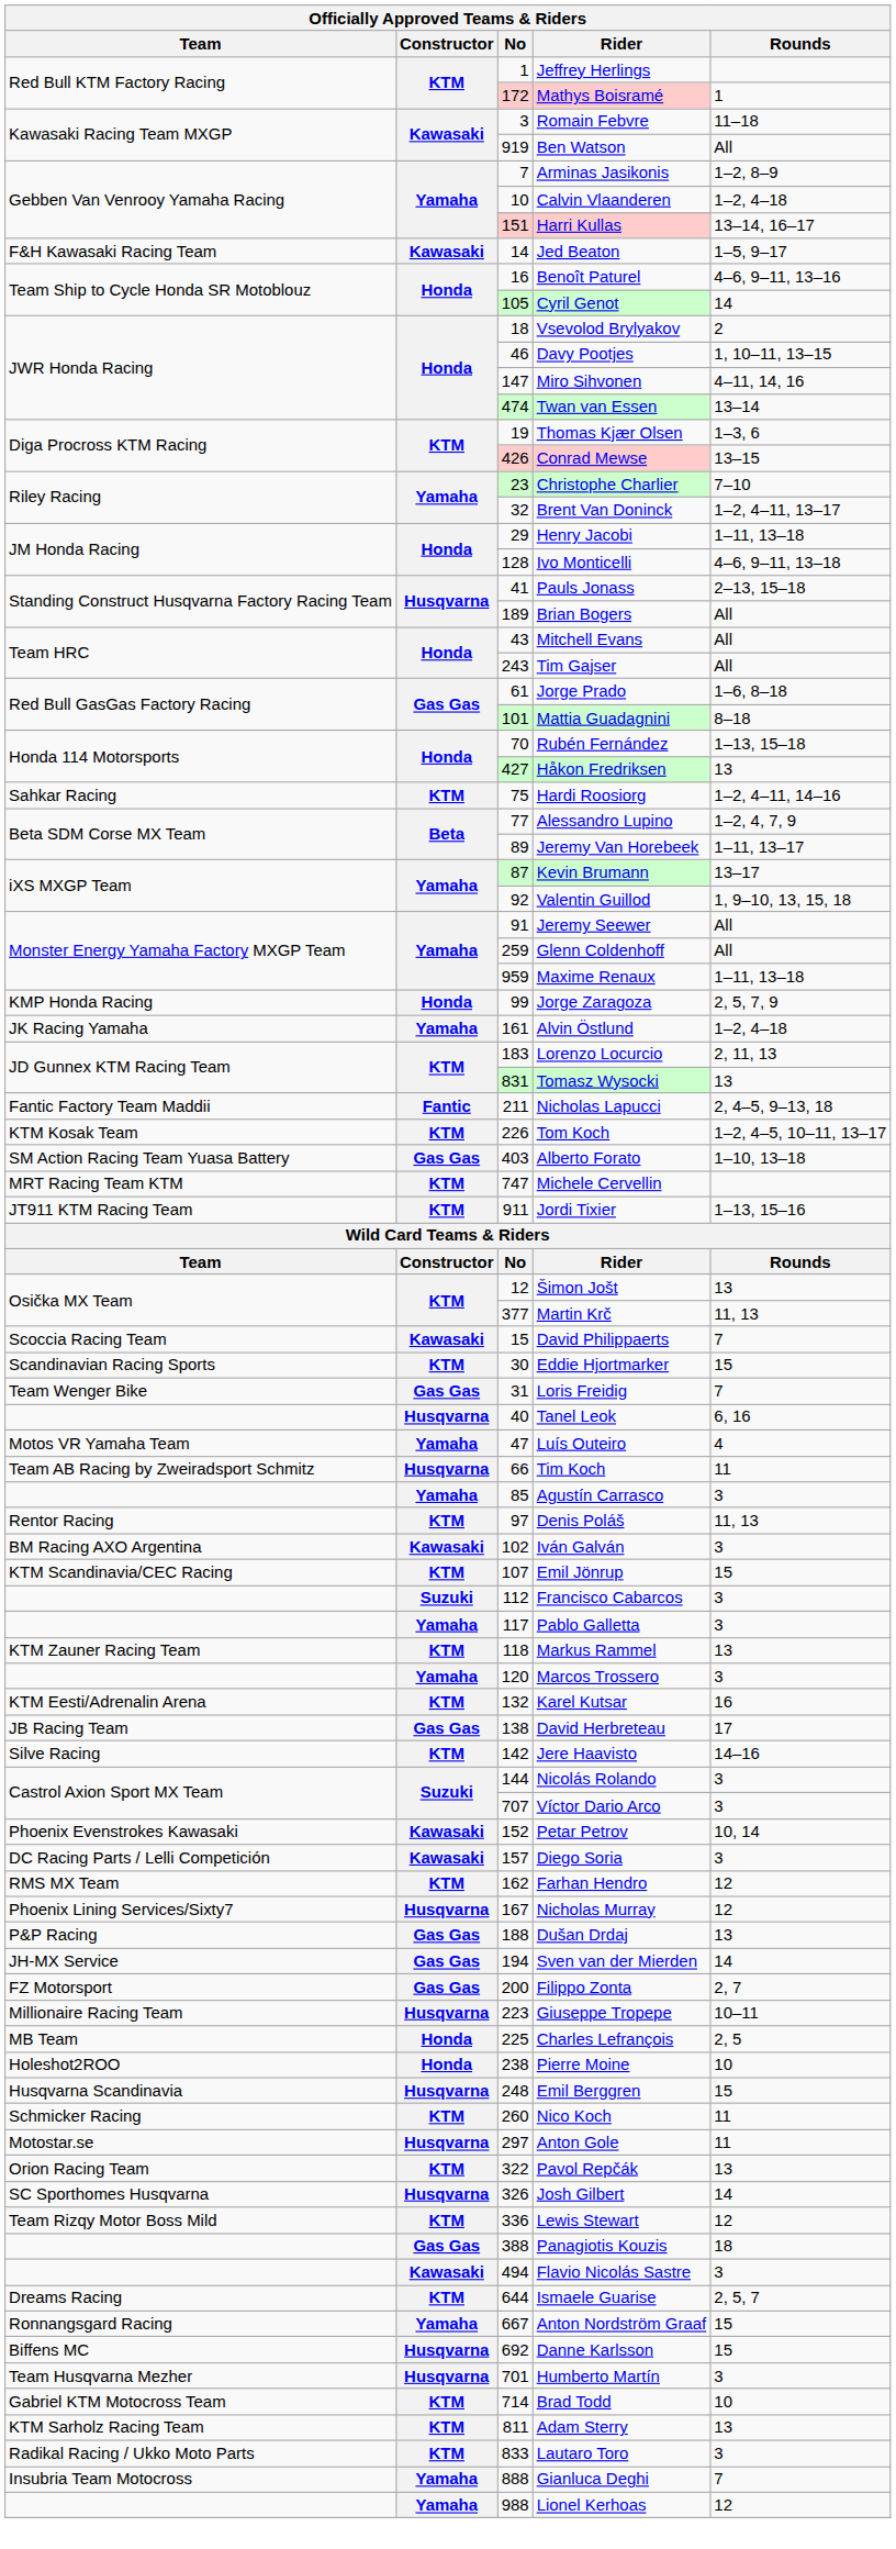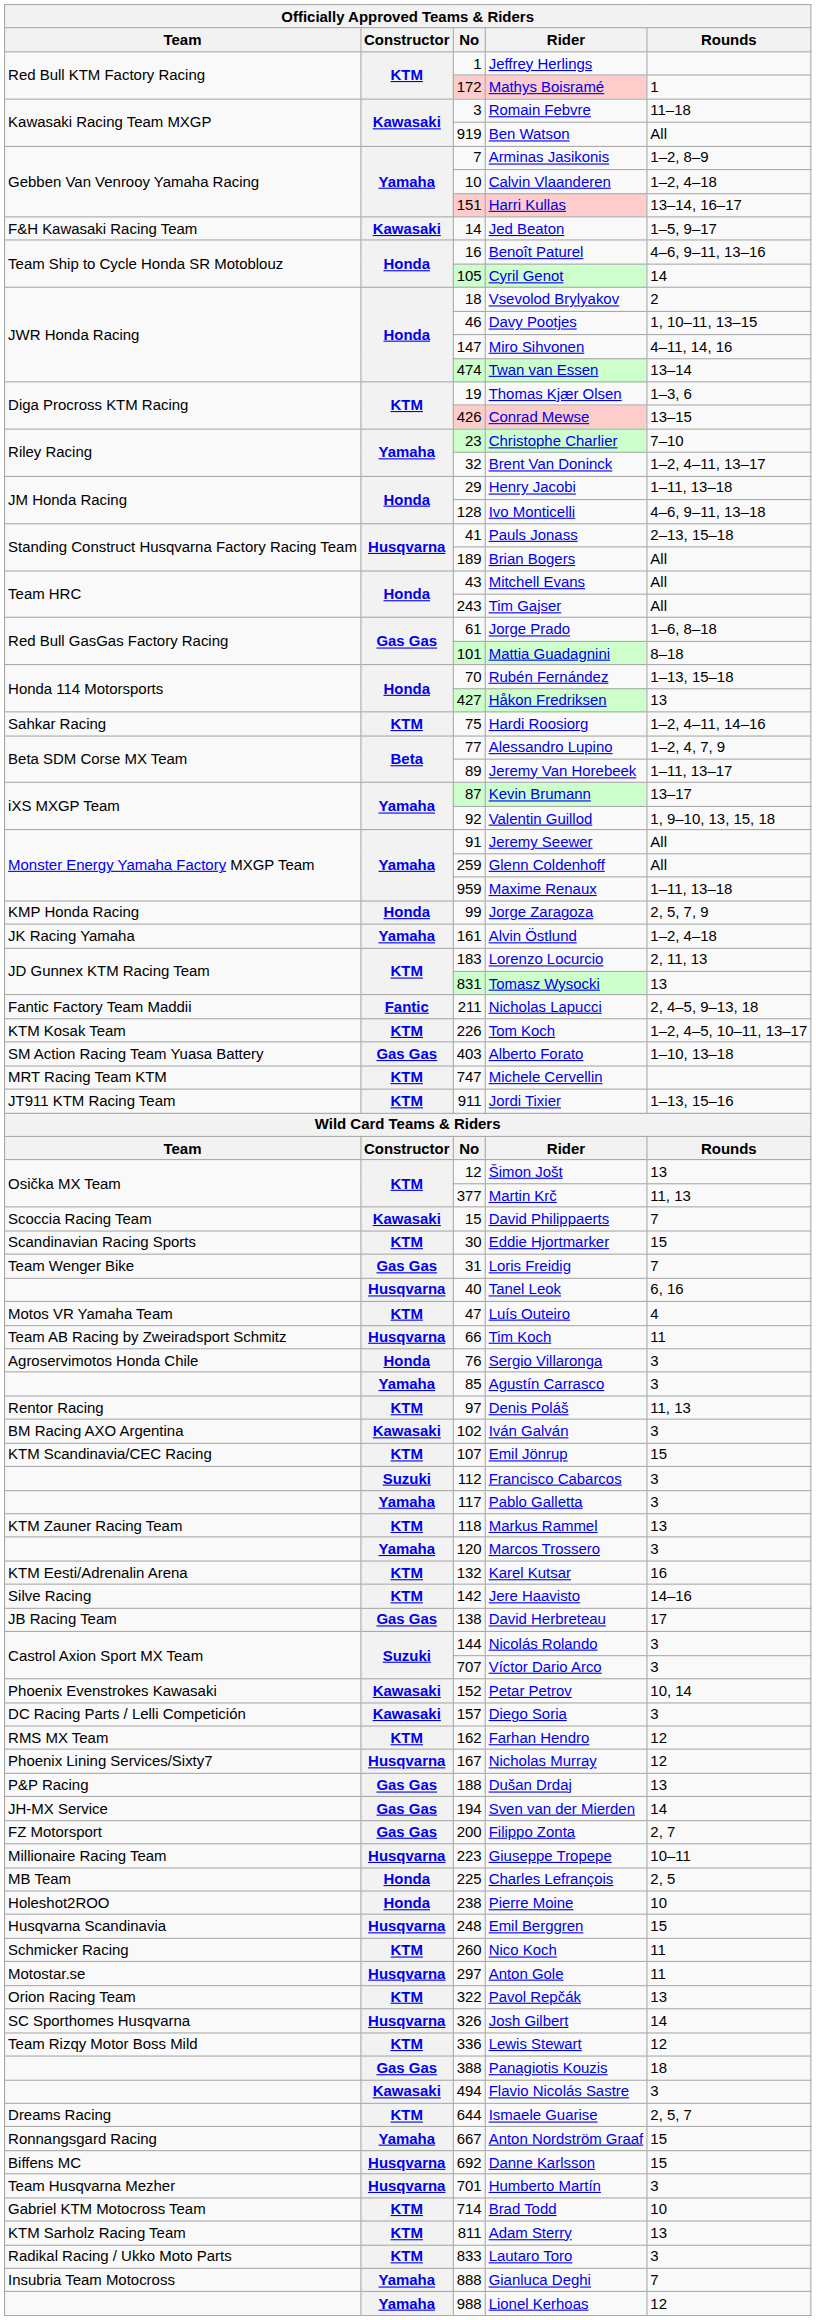 <table class="wikitable" style="font-size: 85%;">
 <tr>
 <th colspan=5><strong>Officially Approved Teams & Riders</strong></th>
 </tr>
 <tr>
 <th>Team</th>
 <th>Constructor</th>
 <th>No</th>
 <th>Rider</th>
 <th>Rounds</th>
 </tr>
 <tr>
 <td rowspan=2>Red Bull KTM Factory Racing</td>
 <th rowspan=2><a href='#'>KTM</a></th>
 <td align="right">1</td>
 <td> <a href='#'>Jeffrey Herlings</a></td>
 <td></td>
 </tr>
 <tr>
 <td style="background:#ffcccc;" align="right">172</td>
 <td style="background:#ffcccc;"> <a href='#'>Mathys Boisramé</a></td>
 <td>1</td>
 </tr>
 <tr>
 <td rowspan=2>Kawasaki Racing Team MXGP</td>
 <th rowspan=2><a href='#'>Kawasaki</a></th>
 <td align="right">3</td>
 <td> <a href='#'>Romain Febvre</a></td>
 <td>11–18</td>
 </tr>
 <tr>
 <td align="right">919</td>
 <td> <a href='#'>Ben Watson</a></td>
 <td>All</td>
 </tr>
 <tr>
 <td rowspan=3>Gebben Van Venrooy Yamaha Racing</td>
 <th rowspan=3><a href='#'>Yamaha</a></th>
 <td align="right">7</td>
 <td> <a href='#'>Arminas Jasikonis</a></td>
 <td>1–2, 8–9</td>
 </tr>
 <tr>
 <td align="right">10</td>
 <td> <a href='#'>Calvin Vlaanderen</a></td>
 <td>1–2, 4–18</td>
 </tr>
 <tr>
 <td style="background:#ffcccc;" align="right">151</td>
 <td style="background:#ffcccc;"> <a href='#'>Harri Kullas</a></td>
 <td>13–14, 16–17</td>
 </tr>
 <tr>
 <td>F&H Kawasaki Racing Team</td>
 <th><a href='#'>Kawasaki</a></th>
 <td align="right">14</td>
 <td> <a href='#'>Jed Beaton</a></td>
 <td>1–5, 9–17</td>
 </tr>
 <tr>
 <td rowspan=2>Team Ship to Cycle Honda SR Motoblouz</td>
 <th rowspan=2><a href='#'>Honda</a></th>
 <td align="right">16</td>
 <td> <a href='#'>Benoît Paturel</a></td>
 <td>4–6, 9–11, 13–16</td>
 </tr>
 <tr>
 <td style="background:#ccffcc;" align="right">105</td>
 <td style="background:#ccffcc;"> <a href='#'>Cyril Genot</a></td>
 <td>14</td>
 </tr>
 <tr>
 <td rowspan=4>JWR Honda Racing</td>
 <th rowspan=4><a href='#'>Honda</a></th>
 <td align="right">18</td>
 <td> <a href='#'>Vsevolod Brylyakov</a></td>
 <td>2</td>
 </tr>
 <tr>
 <td align="right">46</td>
 <td> <a href='#'>Davy Pootjes</a></td>
 <td>1, 10–11, 13–15</td>
 </tr>
 <tr>
 <td align="right">147</td>
 <td> <a href='#'>Miro Sihvonen</a></td>
 <td>4–11, 14, 16</td>
 </tr>
 <tr>
 <td style="background:#ccffcc;" align="right">474</td>
 <td style="background:#ccffcc;"> <a href='#'>Twan van Essen</a></td>
 <td>13–14</td>
 </tr>
 <tr>
 <td rowspan=2>Diga Procross KTM Racing</td>
 <th rowspan=2><a href='#'>KTM</a></th>
 <td align="right">19</td>
 <td> <a href='#'>Thomas Kjær Olsen</a></td>
 <td>1–3, 6</td>
 </tr>
 <tr>
 <td style="background:#ffcccc;" align="right">426</td>
 <td style="background:#ffcccc;"> <a href='#'>Conrad Mewse</a></td>
 <td>13–15</td>
 </tr>
 <tr>
 <td rowspan=2>Riley Racing</td>
 <th rowspan=2><a href='#'>Yamaha</a></th>
 <td style="background:#ccffcc;" align="right">23</td>
 <td style="background:#ccffcc;"> <a href='#'>Christophe Charlier</a></td>
 <td>7–10</td>
 </tr>
 <tr>
 <td align="right">32</td>
 <td> <a href='#'>Brent Van Doninck</a></td>
 <td>1–2, 4–11, 13–17</td>
 </tr>
 <tr>
 <td rowspan=2>JM Honda Racing</td>
 <th rowspan=2><a href='#'>Honda</a></th>
 <td align="right">29</td>
 <td> <a href='#'>Henry Jacobi</a></td>
 <td>1–11, 13–18</td>
 </tr>
 <tr>
 <td align="right">128</td>
 <td> <a href='#'>Ivo Monticelli</a></td>
 <td>4–6, 9–11, 13–18</td>
 </tr>
 <tr>
 <td rowspan=2>Standing Construct Husqvarna Factory Racing Team</td>
 <th rowspan=2><a href='#'>Husqvarna</a></th>
 <td align="right">41</td>
 <td> <a href='#'>Pauls Jonass</a></td>
 <td>2–13, 15–18</td>
 </tr>
 <tr>
 <td align="right">189</td>
 <td> <a href='#'>Brian Bogers</a></td>
 <td>All</td>
 </tr>
 <tr>
 <td rowspan=2>Team HRC</td>
 <th rowspan=2><a href='#'>Honda</a></th>
 <td align="right">43</td>
 <td> <a href='#'>Mitchell Evans</a></td>
 <td>All</td>
 </tr>
 <tr>
 <td align="right">243</td>
 <td> <a href='#'>Tim Gajser</a></td>
 <td>All</td>
 </tr>
 <tr>
 <td rowspan=2>Red Bull GasGas Factory Racing</td>
 <th rowspan=2><a href='#'>Gas Gas</a></th>
 <td align="right">61</td>
 <td> <a href='#'>Jorge Prado</a></td>
 <td>1–6, 8–18</td>
 </tr>
 <tr>
 <td style="background:#ccffcc;" align="right">101</td>
 <td style="background:#ccffcc;"> <a href='#'>Mattia Guadagnini</a></td>
 <td>8–18</td>
 </tr>
 <tr>
 <td rowspan=2>Honda 114 Motorsports</td>
 <th rowspan=2><a href='#'>Honda</a></th>
 <td align="right">70</td>
 <td> <a href='#'>Rubén Fernández</a></td>
 <td>1–13, 15–18</td>
 </tr>
 <tr>
 <td style="background:#ccffcc;" align="right">427</td>
 <td style="background:#ccffcc;"> <a href='#'>Håkon Fredriksen</a></td>
 <td>13</td>
 </tr>
 <tr>
 <td>Sahkar Racing</td>
 <th><a href='#'>KTM</a></th>
 <td align="right">75</td>
 <td> <a href='#'>Hardi Roosiorg</a></td>
 <td>1–2, 4–11, 14–16</td>
 </tr>
 <tr>
 <td rowspan=2>Beta SDM Corse MX Team</td>
 <th rowspan=2><a href='#'>Beta</a></th>
 <td align="right">77</td>
 <td> <a href='#'>Alessandro Lupino</a></td>
 <td>1–2, 4, 7, 9</td>
 </tr>
 <tr>
 <td align="right">89</td>
 <td> <a href='#'>Jeremy Van Horebeek</a></td>
 <td>1–11, 13–17</td>
 </tr>
 <tr>
 <td rowspan=2>iXS MXGP Team</td>
 <th rowspan=2><a href='#'>Yamaha</a></th>
 <td style="background:#ccffcc;" align="right">87</td>
 <td style="background:#ccffcc;"> <a href='#'>Kevin Brumann</a></td>
 <td>13–17</td>
 </tr>
 <tr>
 <td align="right">92</td>
 <td> <a href='#'>Valentin Guillod</a></td>
 <td>1, 9–10, 13, 15, 18</td>
 </tr>
 <tr>
 <td rowspan=3><a href='#'>Monster Energy Yamaha Factory</a> MXGP Team</td>
 <th rowspan=3><a href='#'>Yamaha</a></th>
 <td align="right">91</td>
 <td> <a href='#'>Jeremy Seewer</a></td>
 <td>All</td>
 </tr>
 <tr>
 <td align="right">259</td>
 <td> <a href='#'>Glenn Coldenhoff</a></td>
 <td>All</td>
 </tr>
 <tr>
 <td align="right">959</td>
 <td> <a href='#'>Maxime Renaux</a></td>
 <td>1–11, 13–18</td>
 </tr>
 <tr>
 <td>KMP Honda Racing</td>
 <th><a href='#'>Honda</a></th>
 <td align="right">99</td>
 <td> <a href='#'>Jorge Zaragoza</a></td>
 <td>2, 5, 7, 9</td>
 </tr>
 <tr>
 <td>JK Racing Yamaha</td>
 <th><a href='#'>Yamaha</a></th>
 <td align="right">161</td>
 <td> <a href='#'>Alvin Östlund</a></td>
 <td>1–2, 4–18</td>
 </tr>
 <tr>
 <td rowspan=2>JD Gunnex KTM Racing Team</td>
 <th rowspan=2><a href='#'>KTM</a></th>
 <td align="right">183</td>
 <td> <a href='#'>Lorenzo Locurcio</a></td>
 <td>2, 11, 13</td>
 </tr>
 <tr>
 <td style="background:#ccffcc;" align="right">831</td>
 <td style="background:#ccffcc;"> <a href='#'>Tomasz Wysocki</a></td>
 <td>13</td>
 </tr>
 <tr>
 <td>Fantic Factory Team Maddii</td>
 <th><a href='#'>Fantic</a></th>
 <td align="right">211</td>
 <td> <a href='#'>Nicholas Lapucci</a></td>
 <td>2, 4–5, 9–13, 18</td>
 </tr>
 <tr>
 <td>KTM Kosak Team</td>
 <th><a href='#'>KTM</a></th>
 <td align="right">226</td>
 <td> <a href='#'>Tom Koch</a></td>
 <td>1–2, 4–5, 10–11, 13–17</td>
 </tr>
 <tr>
 <td>SM Action Racing Team Yuasa Battery</td>
 <th><a href='#'>Gas Gas</a></th>
 <td align="right">403</td>
 <td> <a href='#'>Alberto Forato</a></td>
 <td>1–10, 13–18</td>
 </tr>
 <tr>
 <td>MRT Racing Team KTM</td>
 <th><a href='#'>KTM</a></th>
 <td align="right">747</td>
 <td> <a href='#'>Michele Cervellin</a></td>
 <td></td>
 </tr>
 <tr>
 <td>JT911 KTM Racing Team</td>
 <th><a href='#'>KTM</a></th>
 <td align="right">911</td>
 <td> <a href='#'>Jordi Tixier</a></td>
 <td>1–13, 15–16</td>
 </tr>
 <tr>
 <th colspan=5><strong>Wild Card Teams & Riders</strong></th>
 </tr>
 <tr>
 <th>Team</th>
 <th>Constructor</th>
 <th>No</th>
 <th>Rider</th>
 <th>Rounds</th>
 </tr>
 <tr>
 <td rowspan=2>Osička MX Team</td>
 <th rowspan=2><a href='#'>KTM</a></th>
 <td align="right">12</td>
 <td> <a href='#'>Šimon Jošt</a></td>
 <td>13</td>
 </tr>
 <tr>
 <td align="right">377</td>
 <td> <a href='#'>Martin Krč</a></td>
 <td>11, 13</td>
 </tr>
 <tr>
 <td>Scoccia Racing Team</td>
 <th><a href='#'>Kawasaki</a></th>
 <td align="right">15</td>
 <td> <a href='#'>David Philippaerts</a></td>
 <td>7</td>
 </tr>
 <tr>
 <td>Scandinavian Racing Sports</td>
 <th><a href='#'>KTM</a></th>
 <td align="right">30</td>
 <td> <a href='#'>Eddie Hjortmarker</a></td>
 <td>15</td>
 </tr>
 <tr>
 <td>Team Wenger Bike</td>
 <th><a href='#'>Gas Gas</a></th>
 <td align="right">31</td>
 <td> <a href='#'>Loris Freidig</a></td>
 <td>7</td>
 </tr>
 <tr>
 <td></td>
 <th><a href='#'>Husqvarna</a></th>
 <td align="right">40</td>
 <td> <a href='#'>Tanel Leok</a></td>
 <td>6, 16</td>
 </tr>
 <tr>
 <td>Motos VR Yamaha Team</td>
-<th><a href='#'>Yamaha</a></th>
+<th><a href='#'>KTM</a></th>
 <td align="right">47</td>
 <td> <a href='#'>Luís Outeiro</a></td>
 <td>4</td>
 </tr>
 <tr>
 <td>Team AB Racing by Zweiradsport Schmitz</td>
 <th><a href='#'>Husqvarna</a></th>
 <td align="right">66</td>
 <td> <a href='#'>Tim Koch</a></td>
 <td>11</td>
+</tr>
+<tr>
+<td>Agroservimotos Honda Chile</td>
+<th><a href='#'>Honda</a></th>
+<td align="right">76</td>
+<td> <a href='#'>Sergio Villaronga</a></td>
+<td>3</td>
 </tr>
 <tr>
 <td></td>
 <th><a href='#'>Yamaha</a></th>
 <td align="right">85</td>
 <td> <a href='#'>Agustín Carrasco</a></td>
 <td>3</td>
 </tr>
 <tr>
 <td>Rentor Racing</td>
 <th><a href='#'>KTM</a></th>
 <td align="right">97</td>
 <td> <a href='#'>Denis Poláš</a></td>
 <td>11, 13</td>
 </tr>
 <tr>
 <td>BM Racing AXO Argentina</td>
 <th><a href='#'>Kawasaki</a></th>
 <td align="right">102</td>
 <td> <a href='#'>Iván Galván</a></td>
 <td>3</td>
 </tr>
 <tr>
 <td>KTM Scandinavia/CEC Racing</td>
 <th><a href='#'>KTM</a></th>
 <td align="right">107</td>
 <td> <a href='#'>Emil Jönrup</a></td>
 <td>15</td>
 </tr>
 <tr>
 <td></td>
 <th><a href='#'>Suzuki</a></th>
 <td align="right">112</td>
 <td> <a href='#'>Francisco Cabarcos</a></td>
 <td>3</td>
 </tr>
 <tr>
 <td></td>
 <th><a href='#'>Yamaha</a></th>
 <td align="right">117</td>
 <td> <a href='#'>Pablo Galletta</a></td>
 <td>3</td>
 </tr>
 <tr>
 <td>KTM Zauner Racing Team</td>
 <th><a href='#'>KTM</a></th>
 <td align="right">118</td>
 <td> <a href='#'>Markus Rammel</a></td>
 <td>13</td>
 </tr>
 <tr>
 <td></td>
 <th><a href='#'>Yamaha</a></th>
 <td align="right">120</td>
 <td> <a href='#'>Marcos Trossero</a></td>
 <td>3</td>
 </tr>
 <tr>
 <td>KTM Eesti/Adrenalin Arena</td>
 <th><a href='#'>KTM</a></th>
 <td align="right">132</td>
 <td> <a href='#'>Karel Kutsar</a></td>
 <td>16</td>
 </tr>
 <tr>
+<td>Silve Racing</td>
+<th><a href='#'>KTM</a></th>
+<td align="right">142</td>
+<td> <a href='#'>Jere Haavisto</a></td>
+<td>14–16</td>
+</tr>
+<tr>
 <td>JB Racing Team</td>
 <th><a href='#'>Gas Gas</a></th>
 <td align="right">138</td>
 <td> <a href='#'>David Herbreteau</a></td>
 <td>17</td>
-</tr>
-<tr>
-<td>Silve Racing</td>
-<th><a href='#'>KTM</a></th>
-<td align="right">142</td>
-<td> <a href='#'>Jere Haavisto</a></td>
-<td>14–16</td>
 </tr>
 <tr>
 <td rowspan=2>Castrol Axion Sport MX Team</td>
 <th rowspan=2><a href='#'>Suzuki</a></th>
 <td align="right">144</td>
 <td> <a href='#'>Nicolás Rolando</a></td>
 <td>3</td>
 </tr>
 <tr>
 <td align="right">707</td>
 <td> <a href='#'>Víctor Dario Arco</a></td>
 <td>3</td>
 </tr>
 <tr>
 <td>Phoenix Evenstrokes Kawasaki</td>
 <th><a href='#'>Kawasaki</a></th>
 <td align="right">152</td>
 <td> <a href='#'>Petar Petrov</a></td>
 <td>10, 14</td>
 </tr>
 <tr>
 <td>DC Racing Parts / Lelli Competición</td>
 <th><a href='#'>Kawasaki</a></th>
 <td align="right">157</td>
 <td> <a href='#'>Diego Soria</a></td>
 <td>3</td>
 </tr>
 <tr>
 <td>RMS MX Team</td>
 <th><a href='#'>KTM</a></th>
 <td align="right">162</td>
 <td> <a href='#'>Farhan Hendro</a></td>
 <td>12</td>
 </tr>
 <tr>
 <td>Phoenix Lining Services/Sixty7</td>
 <th><a href='#'>Husqvarna</a></th>
 <td align="right">167</td>
 <td> <a href='#'>Nicholas Murray</a></td>
 <td>12</td>
 </tr>
 <tr>
 <td>P&P Racing</td>
 <th><a href='#'>Gas Gas</a></th>
 <td align="right">188</td>
 <td> <a href='#'>Dušan Drdaj</a></td>
 <td>13</td>
 </tr>
 <tr>
 <td>JH-MX Service</td>
 <th><a href='#'>Gas Gas</a></th>
 <td align="right">194</td>
 <td> <a href='#'>Sven van der Mierden</a></td>
 <td>14</td>
 </tr>
 <tr>
 <td>FZ Motorsport</td>
 <th><a href='#'>Gas Gas</a></th>
 <td align="right">200</td>
 <td> <a href='#'>Filippo Zonta</a></td>
 <td>2, 7</td>
 </tr>
 <tr>
 <td>Millionaire Racing Team</td>
 <th><a href='#'>Husqvarna</a></th>
 <td align="right">223</td>
 <td> <a href='#'>Giuseppe Tropepe</a></td>
 <td>10–11</td>
 </tr>
 <tr>
 <td>MB Team</td>
 <th><a href='#'>Honda</a></th>
 <td align="right">225</td>
 <td> <a href='#'>Charles Lefrançois</a></td>
 <td>2, 5</td>
 </tr>
 <tr>
 <td>Holeshot2ROO</td>
 <th><a href='#'>Honda</a></th>
 <td align="right">238</td>
 <td> <a href='#'>Pierre Moine</a></td>
 <td>10</td>
 </tr>
 <tr>
 <td>Husqvarna Scandinavia</td>
 <th><a href='#'>Husqvarna</a></th>
 <td align="right">248</td>
 <td> <a href='#'>Emil Berggren</a></td>
 <td>15</td>
 </tr>
 <tr>
 <td>Schmicker Racing</td>
 <th><a href='#'>KTM</a></th>
 <td align="right">260</td>
 <td> <a href='#'>Nico Koch</a></td>
 <td>11</td>
 </tr>
 <tr>
 <td>Motostar.se</td>
 <th><a href='#'>Husqvarna</a></th>
 <td align="right">297</td>
 <td> <a href='#'>Anton Gole</a></td>
 <td>11</td>
 </tr>
 <tr>
 <td>Orion Racing Team</td>
 <th><a href='#'>KTM</a></th>
 <td align="right">322</td>
 <td> <a href='#'>Pavol Repčák</a></td>
 <td>13</td>
 </tr>
 <tr>
 <td>SC Sporthomes Husqvarna</td>
 <th><a href='#'>Husqvarna</a></th>
 <td align="right">326</td>
 <td> <a href='#'>Josh Gilbert</a></td>
 <td>14</td>
 </tr>
 <tr>
 <td>Team Rizqy Motor Boss Mild</td>
 <th><a href='#'>KTM</a></th>
 <td align="right">336</td>
 <td> <a href='#'>Lewis Stewart</a></td>
 <td>12</td>
 </tr>
 <tr>
 <td></td>
 <th><a href='#'>Gas Gas</a></th>
 <td align="right">388</td>
 <td> <a href='#'>Panagiotis Kouzis</a></td>
 <td>18</td>
 </tr>
 <tr>
 <td></td>
 <th><a href='#'>Kawasaki</a></th>
 <td align="right">494</td>
 <td> <a href='#'>Flavio Nicolás Sastre</a></td>
 <td>3</td>
 </tr>
 <tr>
 <td>Dreams Racing</td>
 <th><a href='#'>KTM</a></th>
 <td align="right">644</td>
 <td> <a href='#'>Ismaele Guarise</a></td>
 <td>2, 5, 7</td>
 </tr>
 <tr>
 <td>Ronnangsgard Racing</td>
 <th><a href='#'>Yamaha</a></th>
 <td align="right">667</td>
 <td> <a href='#'>Anton Nordström Graaf</a></td>
 <td>15</td>
 </tr>
 <tr>
 <td>Biffens MC</td>
 <th><a href='#'>Husqvarna</a></th>
 <td align="right">692</td>
 <td> <a href='#'>Danne Karlsson</a></td>
 <td>15</td>
 </tr>
 <tr>
 <td>Team Husqvarna Mezher</td>
 <th><a href='#'>Husqvarna</a></th>
 <td align="right">701</td>
 <td> <a href='#'>Humberto Martín</a></td>
 <td>3</td>
 </tr>
 <tr>
 <td>Gabriel KTM Motocross Team</td>
 <th><a href='#'>KTM</a></th>
 <td align="right">714</td>
 <td> <a href='#'>Brad Todd</a></td>
 <td>10</td>
 </tr>
 <tr>
 <td>KTM Sarholz Racing Team</td>
 <th><a href='#'>KTM</a></th>
 <td align="right">811</td>
 <td> <a href='#'>Adam Sterry</a></td>
 <td>13</td>
 </tr>
 <tr>
 <td>Radikal Racing / Ukko Moto Parts</td>
 <th><a href='#'>KTM</a></th>
 <td align="right">833</td>
 <td> <a href='#'>Lautaro Toro</a></td>
 <td>3</td>
 </tr>
 <tr>
 <td>Insubria Team Motocross</td>
 <th><a href='#'>Yamaha</a></th>
 <td align="right">888</td>
 <td> <a href='#'>Gianluca Deghi</a></td>
 <td>7</td>
 </tr>
 <tr>
 <td></td>
 <th><a href='#'>Yamaha</a></th>
 <td align="right">988</td>
 <td> <a href='#'>Lionel Kerhoas</a></td>
 <td>12</td>
 </tr>
 <tr>
 </tr>
 </table>
